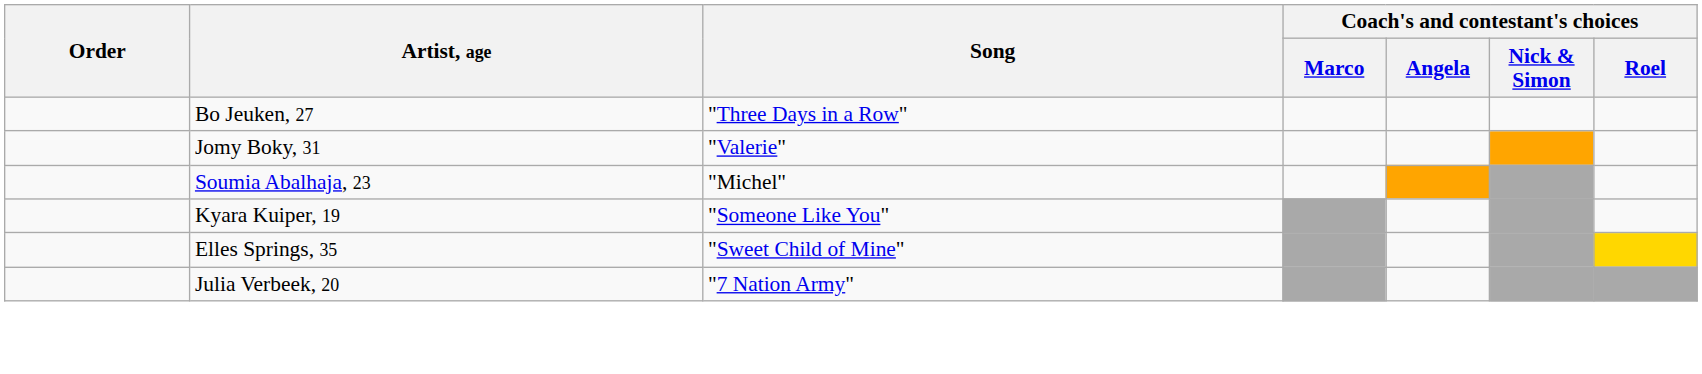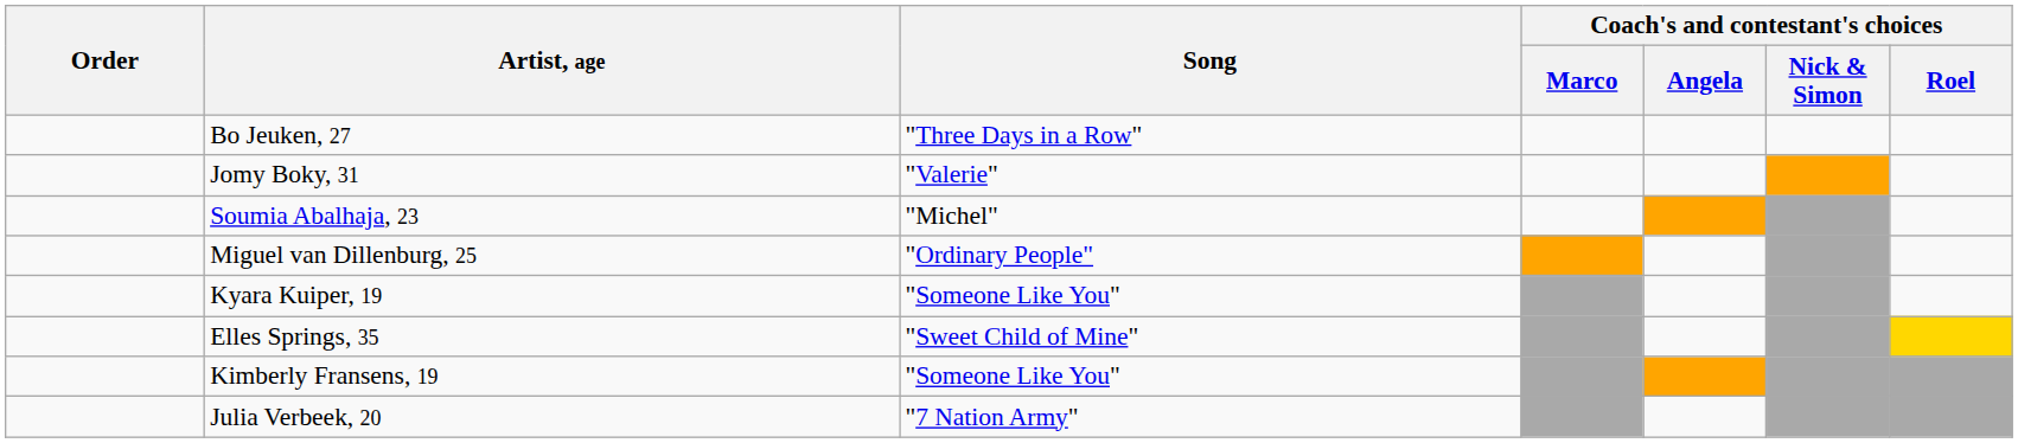 <table class="wikitable" style="width:100%;">
 <tr>
 <th rowspan="2">Order</th>
 <th rowspan="2">Artist, <small>age</small></th>
 <th rowspan="2">Song</th>
 <th colspan="4">Coach's and contestant's choices</th>
 </tr>
 <tr>
 <th width="70"><a href='#'>Marco</a></th>
 <th width="70"><a href='#'>Angela</a></th>
 <th width="70"><a href='#'>Nick & Simon</a></th>
 <th width="70"><a href='#'>Roel</a></th>
 </tr>
 <tr>
 <td></td>
 <td>Bo Jeuken, <small>27</small></td>
 <td>"<a href='#'>Three Days in a Row</a>"</td>
 <td></td>
 <td></td>
 <td></td>
 <td></td>
 </tr>
 <tr>
 <td></td>
 <td>Jomy Boky, <small>31</small></td>
 <td>"<a href='#'>Valerie</a>"</td>
 <td></td>
 <td></td>
 <td style="background:orange;text-align:center;"><strong></strong></td>
 <td></td>
 </tr>
 <tr>
 <td></td>
 <td><a href='#'>Soumia Abalhaja</a>, <small>23</small></td>
 <td>"Michel"</td>
 <td></td>
 <td style="background:orange;text-align:center;"><strong></strong></td>
 <td bgcolor="darkgray"></td>
 <td></td>
 </tr>
 <tr>
 <td></td>
+<td>Miguel van Dillenburg, <small>25</small></td>
+<td>"<a href='#'>Ordinary People"</a></td>
+<td style="background:orange;text-align:center;"><strong></strong></td>
+<td></td>
+<td bgcolor="darkgray"></td>
+<td></td>
+</tr>
+<tr>
+<td></td>
 <td>Kyara Kuiper, <small>19</small></td>
 <td>"<a href='#'>Someone Like You</a>"</td>
 <td bgcolor="darkgray"></td>
 <td></td>
 <td bgcolor="darkgray"></td>
 <td></td>
 </tr>
 <tr>
 <td></td>
 <td>Elles Springs, <small>35</small></td>
 <td>"<a href='#'>Sweet Child of Mine</a>"</td>
 <td bgcolor="darkgray"></td>
 <td style="text-align:center;"><strong></strong></td>
 <td bgcolor="darkgray"></td>
 <td style="background:gold;text-align:center;"><strong></strong></td>
 </tr>
 <tr>
 <td></td>
+<td>Kimberly Fransens, <small>19</small></td>
+<td>"<a href='#'>Someone Like You</a>"</td>
+<td bgcolor="darkgray"></td>
+<td style="background:orange;text-align:center;"><strong></strong></td>
+<td bgcolor="darkgray"></td>
+<td bgcolor="darkgray"></td>
+</tr>
+<tr>
+<td></td>
 <td>Julia Verbeek, <small>20</small></td>
 <td>"<a href='#'>7 Nation Army</a>"</td>
 <td bgcolor="darkgray"></td>
 <td></td>
 <td bgcolor="darkgray"></td>
 <td bgcolor="darkgray"></td>
 </tr>
 </table>
